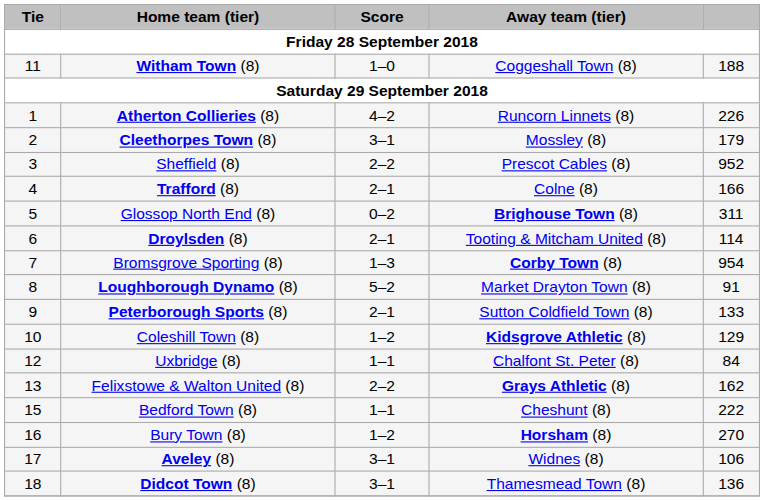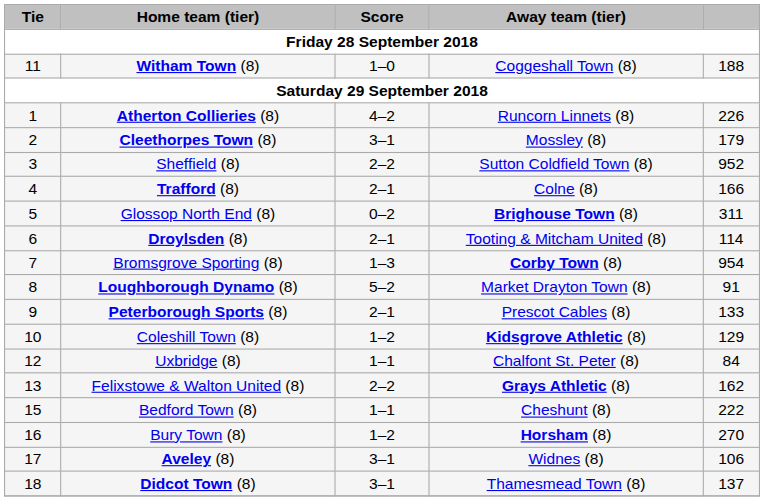 <table class="wikitable" style="width: 700px; background:WhiteSmoke; text-align:center; font-size:90%">
 <tr>
 <td scope="col" style="width:  7.50%; background:silver;"><strong>Tie</strong></td>
 <td scope="col" style="width: 36.25%; background:silver;"><strong>Home team (tier)</strong></td>
 <td scope="col" style="width: 12.50%; background:silver;"><strong>Score</strong></td>
 <td scope="col" style="width: 36.25%; background:silver;"><strong>Away team (tier)</strong></td>
 <td scope="col" style="width:  7.50%; background:silver;"><strong></strong></td>
 </tr>
 <tr>
 <td colspan="5" style= background:White><strong>Friday 28 September 2018</strong></td>
 </tr>
 <tr>
 <td>11</td>
 <td><strong><a href='#'>Witham Town</a></strong> (8)</td>
 <td>1–0</td>
 <td><a href='#'>Coggeshall Town</a> (8)</td>
 <td>188</td>
 </tr>
 <tr>
 <td colspan="5" style= background:White><strong>Saturday 29 September 2018</strong></td>
 </tr>
 <tr>
 <td>1</td>
 <td><strong><a href='#'>Atherton Collieries</a></strong> (8)</td>
 <td>4–2</td>
 <td><a href='#'>Runcorn Linnets</a> (8)</td>
 <td>226</td>
 </tr>
 <tr>
 <td>2</td>
 <td><strong><a href='#'>Cleethorpes Town</a></strong> (8)</td>
 <td>3–1</td>
 <td><a href='#'>Mossley</a> (8)</td>
 <td>179</td>
 </tr>
 <tr>
 <td>3</td>
 <td><a href='#'>Sheffield</a> (8)</td>
 <td>2–2</td>
-<td><a href='#'>Prescot Cables</a> (8)</td>
+<td><a href='#'>Sutton Coldfield Town</a> (8)</td>
 <td>952</td>
 </tr>
 <tr>
 <td>4</td>
 <td><strong><a href='#'>Trafford</a></strong> (8)</td>
 <td>2–1</td>
 <td><a href='#'>Colne</a> (8)</td>
 <td>166</td>
 </tr>
 <tr>
 <td>5</td>
 <td><a href='#'>Glossop North End</a> (8)</td>
 <td>0–2</td>
 <td><strong><a href='#'>Brighouse Town</a></strong> (8)</td>
 <td>311</td>
 </tr>
 <tr>
 <td>6</td>
 <td><strong><a href='#'>Droylsden</a></strong> (8)</td>
 <td>2–1</td>
 <td><a href='#'>Tooting & Mitcham United</a> (8)</td>
 <td>114</td>
 </tr>
 <tr>
 <td>7</td>
 <td><a href='#'>Bromsgrove Sporting</a> (8)</td>
 <td>1–3</td>
 <td><strong><a href='#'>Corby Town</a></strong> (8)</td>
 <td>954</td>
 </tr>
 <tr>
 <td>8</td>
 <td><strong><a href='#'>Loughborough Dynamo</a></strong> (8)</td>
 <td>5–2</td>
 <td><a href='#'>Market Drayton Town</a> (8)</td>
 <td>91</td>
 </tr>
 <tr>
 <td>9</td>
 <td><strong><a href='#'>Peterborough Sports</a></strong> (8)</td>
 <td>2–1</td>
-<td><a href='#'>Sutton Coldfield Town</a> (8)</td>
+<td><a href='#'>Prescot Cables</a> (8)</td>
 <td>133</td>
 </tr>
 <tr>
 <td>10</td>
 <td><a href='#'>Coleshill Town</a> (8)</td>
 <td>1–2</td>
 <td><strong><a href='#'>Kidsgrove Athletic</a></strong> (8)</td>
 <td>129</td>
 </tr>
 <tr>
 <td>12</td>
 <td><a href='#'>Uxbridge</a> (8)</td>
 <td>1–1</td>
 <td><a href='#'>Chalfont St. Peter</a> (8)</td>
 <td>84</td>
 </tr>
 <tr>
 <td>13</td>
 <td><a href='#'>Felixstowe & Walton United</a> (8)</td>
 <td>2–2</td>
 <td><strong><a href='#'>Grays Athletic</a></strong> (8)</td>
 <td>162</td>
 </tr>
 <tr>
 <td>15</td>
 <td><a href='#'>Bedford Town</a> (8)</td>
 <td>1–1</td>
 <td><a href='#'>Cheshunt</a> (8)</td>
 <td>222</td>
 </tr>
 <tr>
 <td>16</td>
 <td><a href='#'>Bury Town</a> (8)</td>
 <td>1–2</td>
 <td><strong><a href='#'>Horsham</a></strong> (8)</td>
 <td>270</td>
 </tr>
 <tr>
 <td>17</td>
 <td><strong><a href='#'>Aveley</a></strong> (8)</td>
 <td>3–1</td>
 <td><a href='#'>Widnes</a> (8)</td>
 <td>106</td>
 </tr>
 <tr>
 <td>18</td>
 <td><strong><a href='#'>Didcot Town</a></strong> (8)</td>
 <td>3–1</td>
 <td><a href='#'>Thamesmead Town</a> (8)</td>
-<td>136</td>
+<td>137</td>
 </tr>
 <tr>
 </tr>
 </table>
